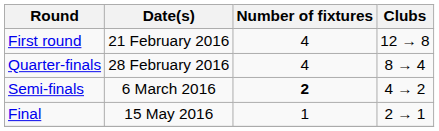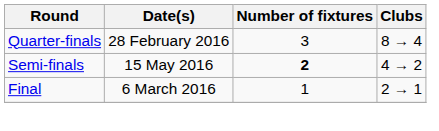 <table class="wikitable" style="text-align:center">
 <tr>
 <th>Round</th>
 <th>Date(s)</th>
 <th>Number of fixtures</th>
 <th>Clubs</th>
 </tr>
 <tr>
-<td style="text-align:left;"><a href='#'>First round</a></td>
-<td>21 February 2016</td>
-<td>4</td>
-<td>12 → 8</td>
-</tr>
-<tr>
 <td style="text-align:left;"><a href='#'>Quarter-finals</a></td>
 <td>28 February 2016</td>
-<td>4</td>
+<td>3</td>
 <td>8 → 4</td>
 </tr>
 <tr>
 <td style="text-align:left;"><a href='#'>Semi-finals</a></td>
-<td>6 March 2016</td>
+<td>15 May 2016</td>
 <td><strong>2</strong></td>
 <td>4 → 2</td>
 </tr>
 <tr>
 <td style="text-align:left;"><a href='#'>Final</a></td>
-<td>15 May 2016</td>
+<td>6 March 2016</td>
 <td>1</td>
 <td>2 → 1</td>
 </tr>
 <tr>
 </tr>
 </table>
